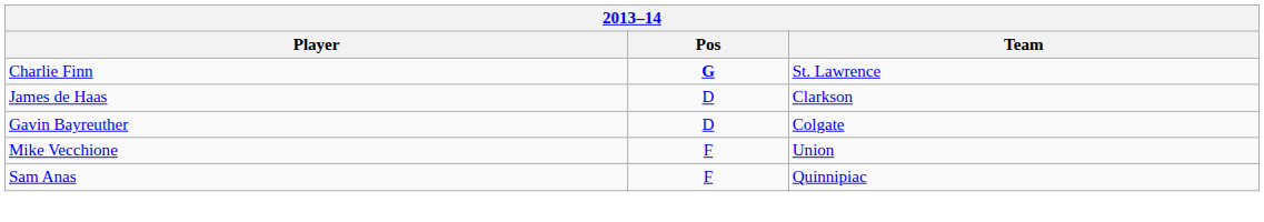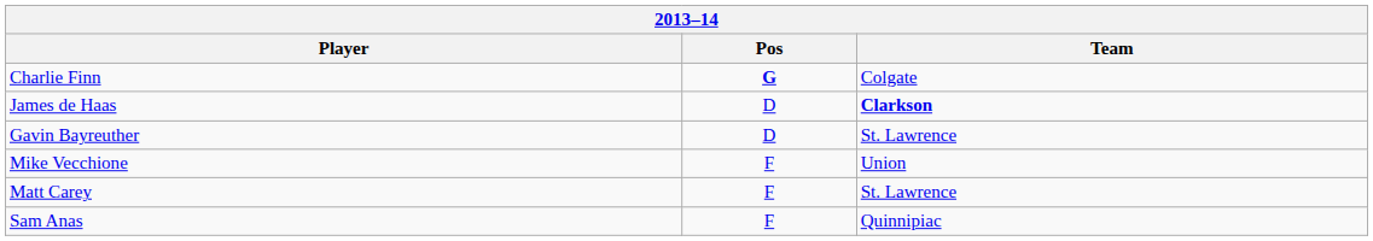 <table class="wikitable" width=95%>
 <tr>
 <th colspan=3><a href='#'>2013–14</a></th>
 </tr>
 <tr>
 <th>Player</th>
 <th>Pos</th>
 <th>Team</th>
 </tr>
 <tr>
 <td><a href='#'>Charlie Finn</a></td>
 <td align=center><strong><a href='#'>G</a></strong></td>
-<td><a href='#'>St. Lawrence</a></td>
+<td><a href='#'>Colgate</a></td>
 </tr>
 <tr>
 <td><a href='#'>James de Haas</a></td>
 <td align=center><a href='#'>D</a></td>
-<td><a href='#'>Clarkson</a></td>
+<td><strong><a href='#'>Clarkson</a></strong></td>
 </tr>
 <tr>
 <td><a href='#'>Gavin Bayreuther</a></td>
 <td align=center><a href='#'>D</a></td>
-<td><a href='#'>Colgate</a></td>
+<td><a href='#'>St. Lawrence</a></td>
 </tr>
 <tr>
 <td><a href='#'>Mike Vecchione</a></td>
 <td align=center><a href='#'>F</a></td>
 <td><a href='#'>Union</a></td>
 </tr>
 <tr>
+<td><a href='#'>Matt Carey</a></td>
+<td align=center><a href='#'>F</a></td>
+<td><a href='#'>St. Lawrence</a></td>
+</tr>
+<tr>
 <td><a href='#'>Sam Anas</a></td>
 <td align=center><a href='#'>F</a></td>
 <td><a href='#'>Quinnipiac</a></td>
 </tr>
 </table>
